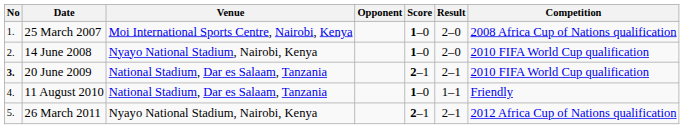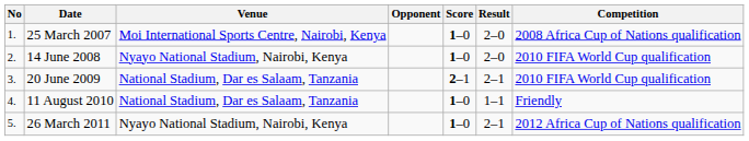 <table class="wikitable" style="font-size:85%;">
 <tr>
 <th>No</th>
 <th>Date</th>
 <th>Venue</th>
 <th>Opponent</th>
 <th>Score</th>
 <th>Result</th>
 <th>Competition</th>
 </tr>
 <tr>
 <td>1.</td>
 <td><big>25 March 2007</big></td>
 <td><big><a href='#'>Moi International Sports Centre</a>, <a href='#'>Nairobi</a>, <a href='#'>Kenya</a></big></td>
 <td><big></big></td>
 <td align="center"><big><strong>1</strong>–0</big></td>
 <td align="center"><big>2–0</big></td>
 <td><a href='#'><big>2008 Africa Cup of Nations qualification</big></a></td>
 </tr>
 <tr>
 <td>2.</td>
 <td><big>14 June 2008</big></td>
 <td><big><a href='#'>Nyayo National Stadium</a>, Nairobi, Kenya</big></td>
 <td><big></big></td>
 <td align="center"><big><strong>1</strong>–0</big></td>
 <td align="center"><big>2–0</big></td>
 <td><a href='#'><big>2010 FIFA World Cup qualification</big></a></td>
 </tr>
 <tr>
-<td><strong>3.</strong></td>
+<td>3.</td>
 <td><big>20 June 2009</big></td>
 <td><big><a href='#'>National Stadium</a>, <a href='#'>Dar es Salaam</a>, <a href='#'>Tanzania</a></big></td>
 <td><big></big></td>
 <td align="center"><big><strong>2</strong>–1</big></td>
 <td align="center"><big>2–1</big></td>
 <td><a href='#'><big>2010 FIFA World Cup qualification</big></a></td>
 </tr>
 <tr>
 <td>4.</td>
 <td><big>11 August 2010</big></td>
 <td><big><a href='#'>National Stadium</a>, <a href='#'>Dar es Salaam</a>, <a href='#'>Tanzania</a></big></td>
 <td><big></big></td>
 <td align="center"><big><strong>1</strong>–0</big></td>
 <td align="center"><big>1–1</big></td>
 <td><a href='#'><big>Friendly</big></a></td>
 </tr>
 <tr>
 <td>5.</td>
 <td><big>26 March 2011</big></td>
 <td><big>Nyayo National Stadium, Nairobi, Kenya</big></td>
 <td><big></big></td>
-<td align="center"><big><strong>2</strong>–1</big></td>
+<td align="center"><big><strong>1</strong>–0</big></td>
 <td align="center"><big>2–1</big></td>
 <td><a href='#'><big>2012 Africa Cup of Nations qualification</big></a></td>
 </tr>
 </table>
